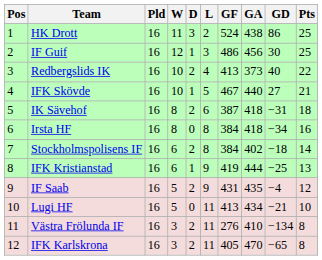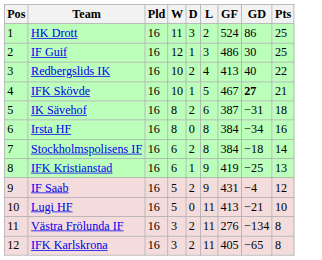 <table class="wikitable">
 <tr>
 <th><span>Pos</span></th>
 <th>Team</th>
 <th><span>Pld</span></th>
 <th><span>W</span></th>
 <th><span>D</span></th>
 <th><span>L</span></th>
 <th><span>GF</span></th>
-<th><span>GA</span></th>
 <th><span>GD</span></th>
 <th><span>Pts</span></th>
 </tr>
 <tr style="background:#bbffbb">
 <td>1</td>
 <td><a href='#'>HK Drott</a></td>
 <td>16</td>
 <td>11</td>
 <td>3</td>
 <td>2</td>
 <td>524</td>
-<td>438</td>
 <td>86</td>
 <td>25</td>
 </tr>
 <tr style="background:#bbffbb">
 <td>2</td>
 <td><a href='#'>IF Guif</a></td>
 <td>16</td>
 <td>12</td>
 <td>1</td>
 <td>3</td>
 <td>486</td>
-<td>456</td>
 <td>30</td>
 <td>25</td>
 </tr>
 <tr style="background:#bbffbb">
 <td>3</td>
 <td><a href='#'>Redbergslids IK</a></td>
 <td>16</td>
 <td>10</td>
 <td>2</td>
 <td>4</td>
 <td>413</td>
-<td>373</td>
 <td>40</td>
 <td>22</td>
 </tr>
 <tr style="background:#bbffbb">
 <td>4</td>
 <td><a href='#'>IFK Skövde</a></td>
 <td>16</td>
 <td>10</td>
 <td>1</td>
 <td>5</td>
 <td>467</td>
-<td>440</td>
-<td>27</td>
+<td><strong>27</strong></td>
 <td>21</td>
 </tr>
 <tr style="background:#bbffbb">
 <td>5</td>
 <td><a href='#'>IK Sävehof</a></td>
 <td>16</td>
 <td>8</td>
 <td>2</td>
 <td>6</td>
 <td>387</td>
-<td>418</td>
 <td>−31</td>
 <td>18</td>
 </tr>
 <tr style="background:#bbffbb">
 <td>6</td>
 <td><a href='#'>Irsta HF</a></td>
 <td>16</td>
 <td>8</td>
 <td>0</td>
 <td>8</td>
 <td>384</td>
-<td>418</td>
 <td>−34</td>
 <td>16</td>
 </tr>
 <tr style="background:#bbffbb">
 <td>7</td>
 <td><a href='#'>Stockholmspolisens IF</a></td>
 <td>16</td>
 <td>6</td>
 <td>2</td>
 <td>8</td>
 <td>384</td>
-<td>402</td>
 <td>−18</td>
 <td>14</td>
 </tr>
 <tr style="background:#bbffbb">
 <td>8</td>
 <td><a href='#'>IFK Kristianstad</a></td>
 <td>16</td>
 <td>6</td>
 <td>1</td>
 <td>9</td>
 <td>419</td>
-<td>444</td>
 <td>−25</td>
 <td>13</td>
 </tr>
 <tr style="background:#f4dcdc">
 <td>9</td>
 <td><a href='#'>IF Saab</a></td>
 <td>16</td>
 <td>5</td>
 <td>2</td>
 <td>9</td>
 <td>431</td>
-<td>435</td>
 <td>−4</td>
 <td>12</td>
 </tr>
 <tr style="background:#f4dcdc">
 <td>10</td>
 <td><a href='#'>Lugi HF</a></td>
 <td>16</td>
 <td>5</td>
 <td>0</td>
 <td>11</td>
 <td>413</td>
-<td>434</td>
 <td>−21</td>
 <td>10</td>
 </tr>
 <tr style="background:#f4dcdc">
 <td>11</td>
 <td><a href='#'>Västra Frölunda IF</a></td>
 <td>16</td>
 <td>3</td>
 <td>2</td>
 <td>11</td>
 <td>276</td>
-<td>410</td>
 <td>−134</td>
 <td>8</td>
 </tr>
 <tr style="background:#f4dcdc">
 <td>12</td>
 <td><a href='#'>IFK Karlskrona</a></td>
 <td>16</td>
 <td>3</td>
 <td>2</td>
 <td>11</td>
 <td>405</td>
-<td>470</td>
 <td>−65</td>
 <td>8</td>
 </tr>
 </table>
